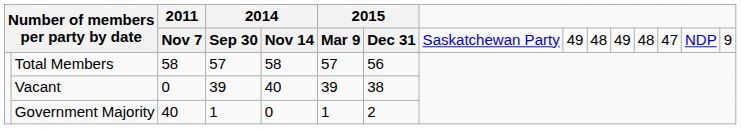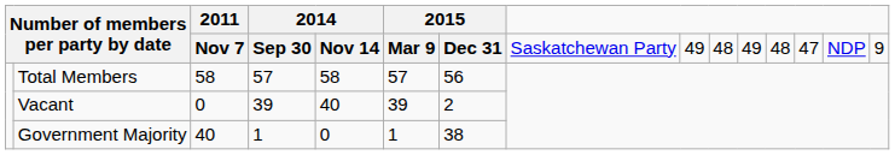 <table class="wikitable">
 <tr>
 <th colspan=2 rowspan=2>Number of members<br>per party by date</th>
 <th>2011</th>
 <th colspan=2>2014</th>
 <th colspan=2>2015</th>
 </tr>
 <tr>
 <th>Nov 7</th>
 <th>Sep 30</th>
 <th>Nov 14</th>
 <th>Mar 9</th>
 <th>Dec 31<br></th>
 <td><a href='#'>Saskatchewan Party</a></td>
 <td>49</td>
 <td>48</td>
 <td>49</td>
 <td>48</td>
 <td>47<br></td>
 <td><a href='#'>NDP</a></td>
 <td colspan=5>9</td>
 </tr>
 <tr>
 <td rowspan=3></td>
 <td>Total Members</td>
 <td>58</td>
 <td>57</td>
 <td>58</td>
 <td>57</td>
 <td>56</td>
 </tr>
 <tr>
 <td>Vacant</td>
 <td>0</td>
 <td>39</td>
 <td>40</td>
 <td>39</td>
-<td>38</td>
+<td>2</td>
 </tr>
 <tr>
 <td>Government Majority</td>
 <td>40</td>
 <td>1</td>
 <td>0</td>
 <td>1</td>
-<td>2</td>
+<td>38</td>
 </tr>
 </table>
